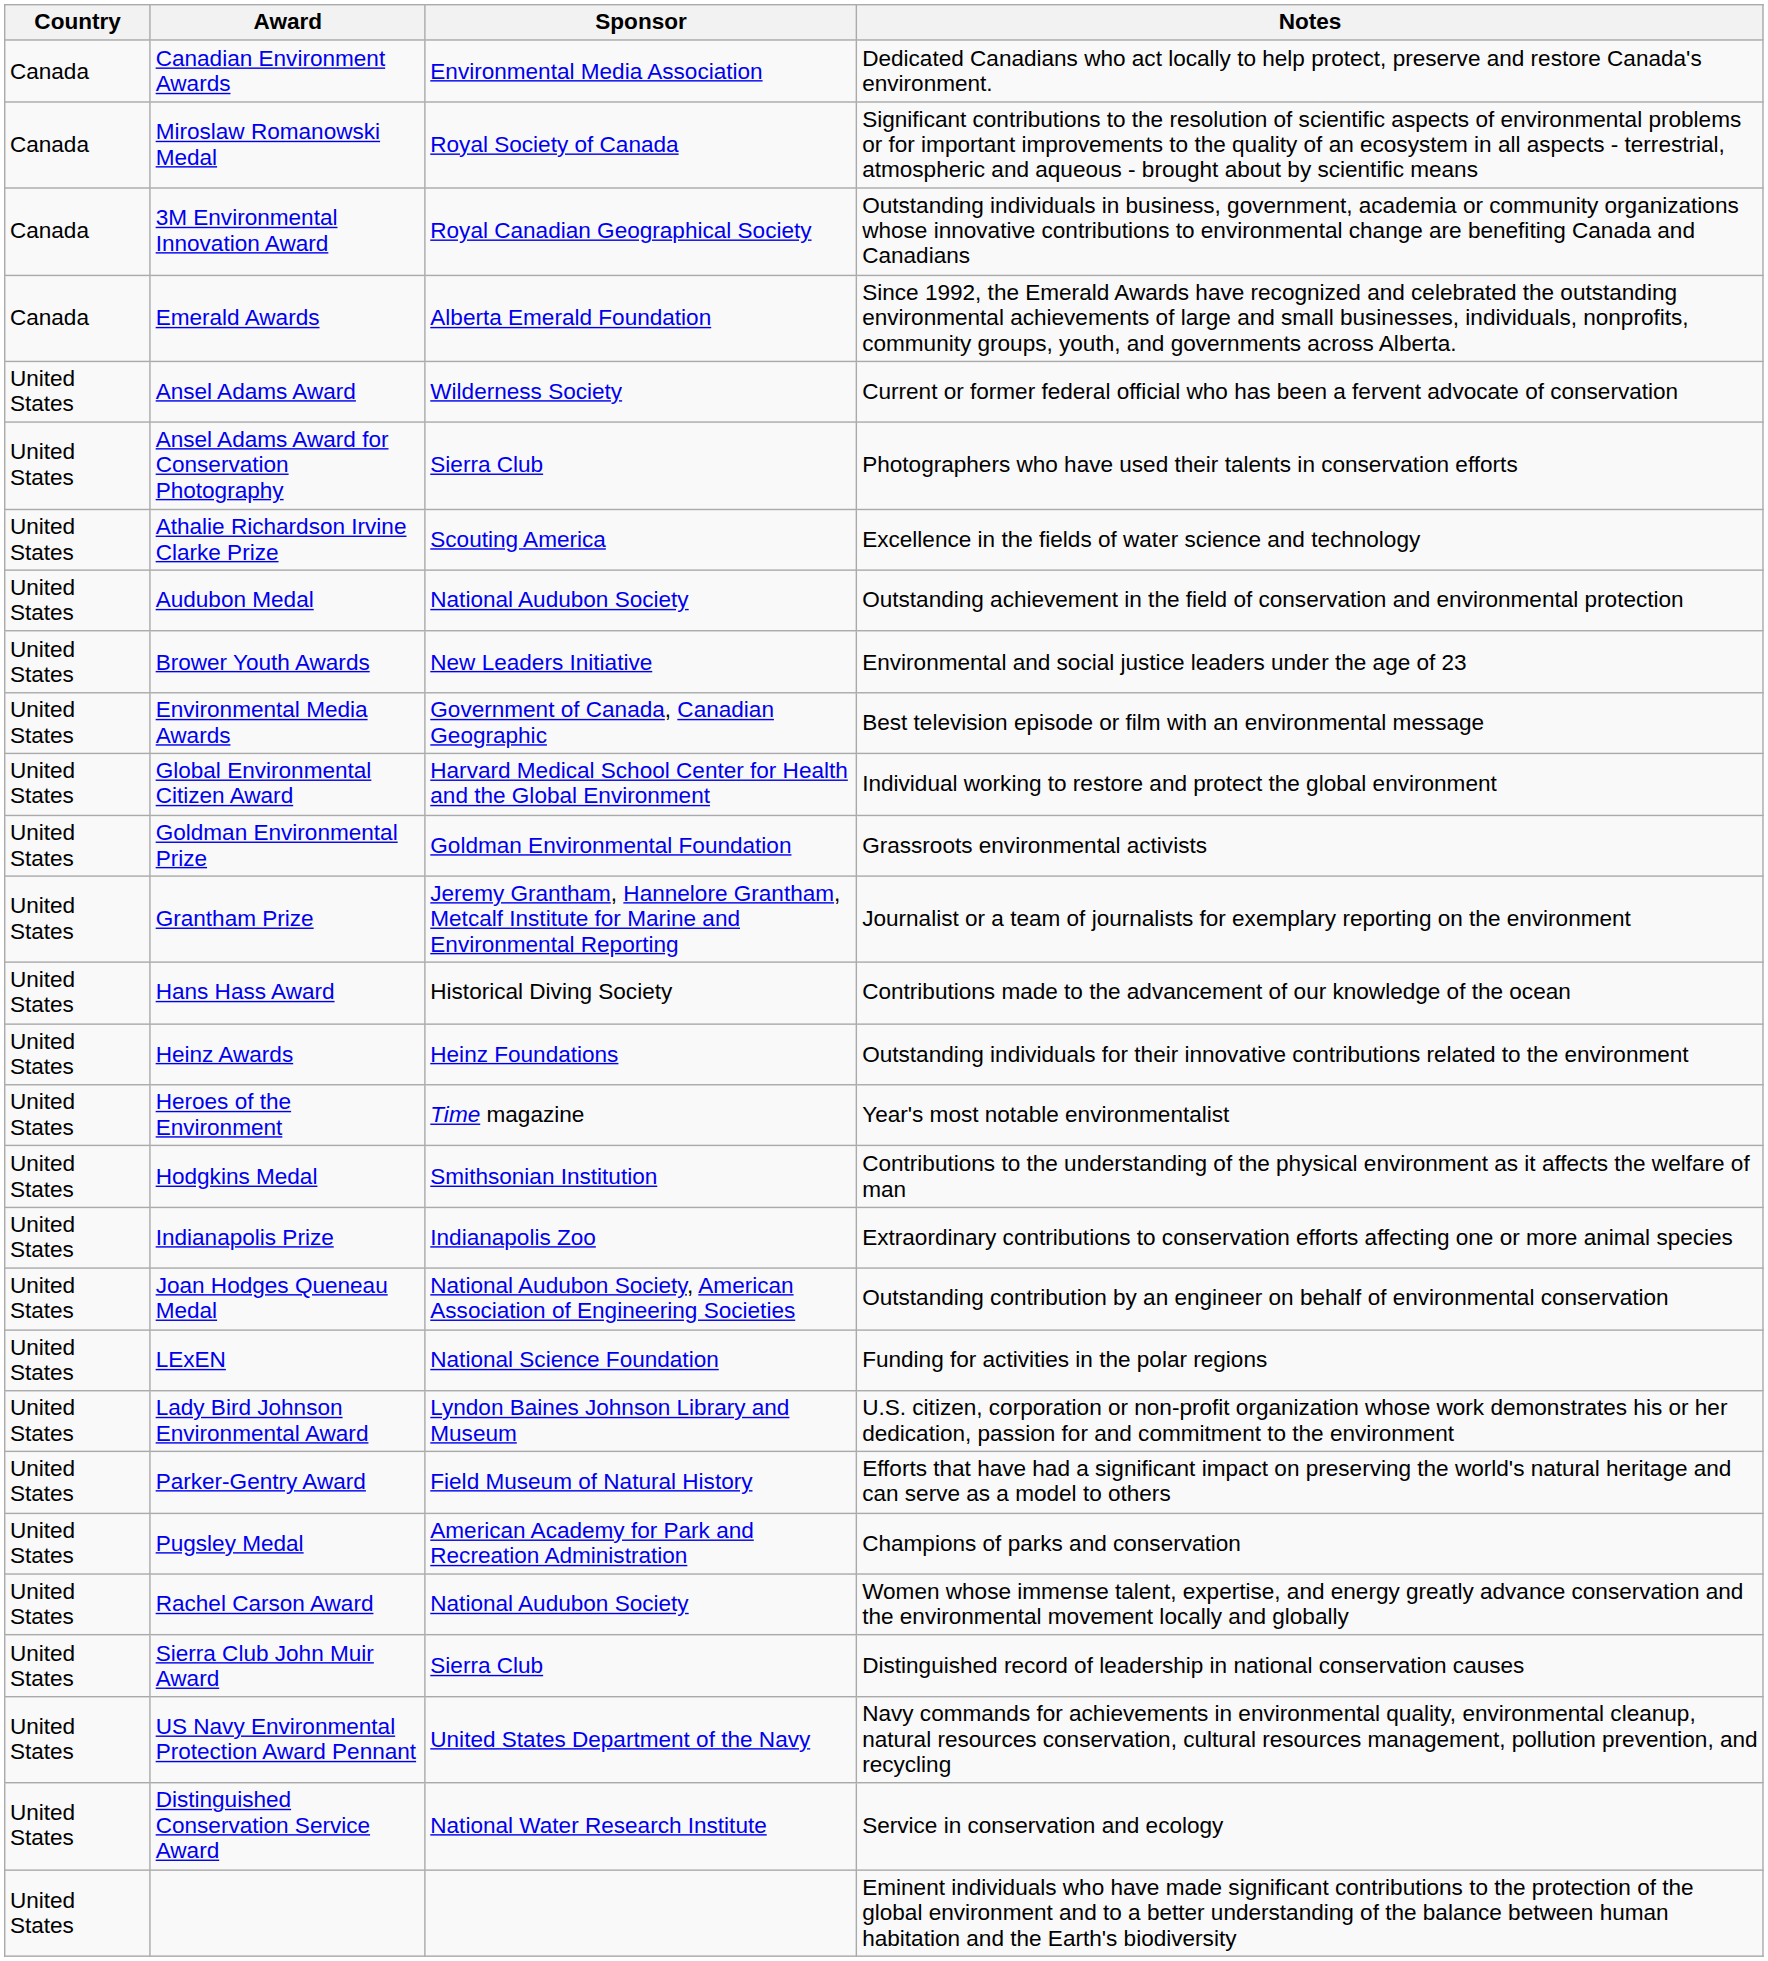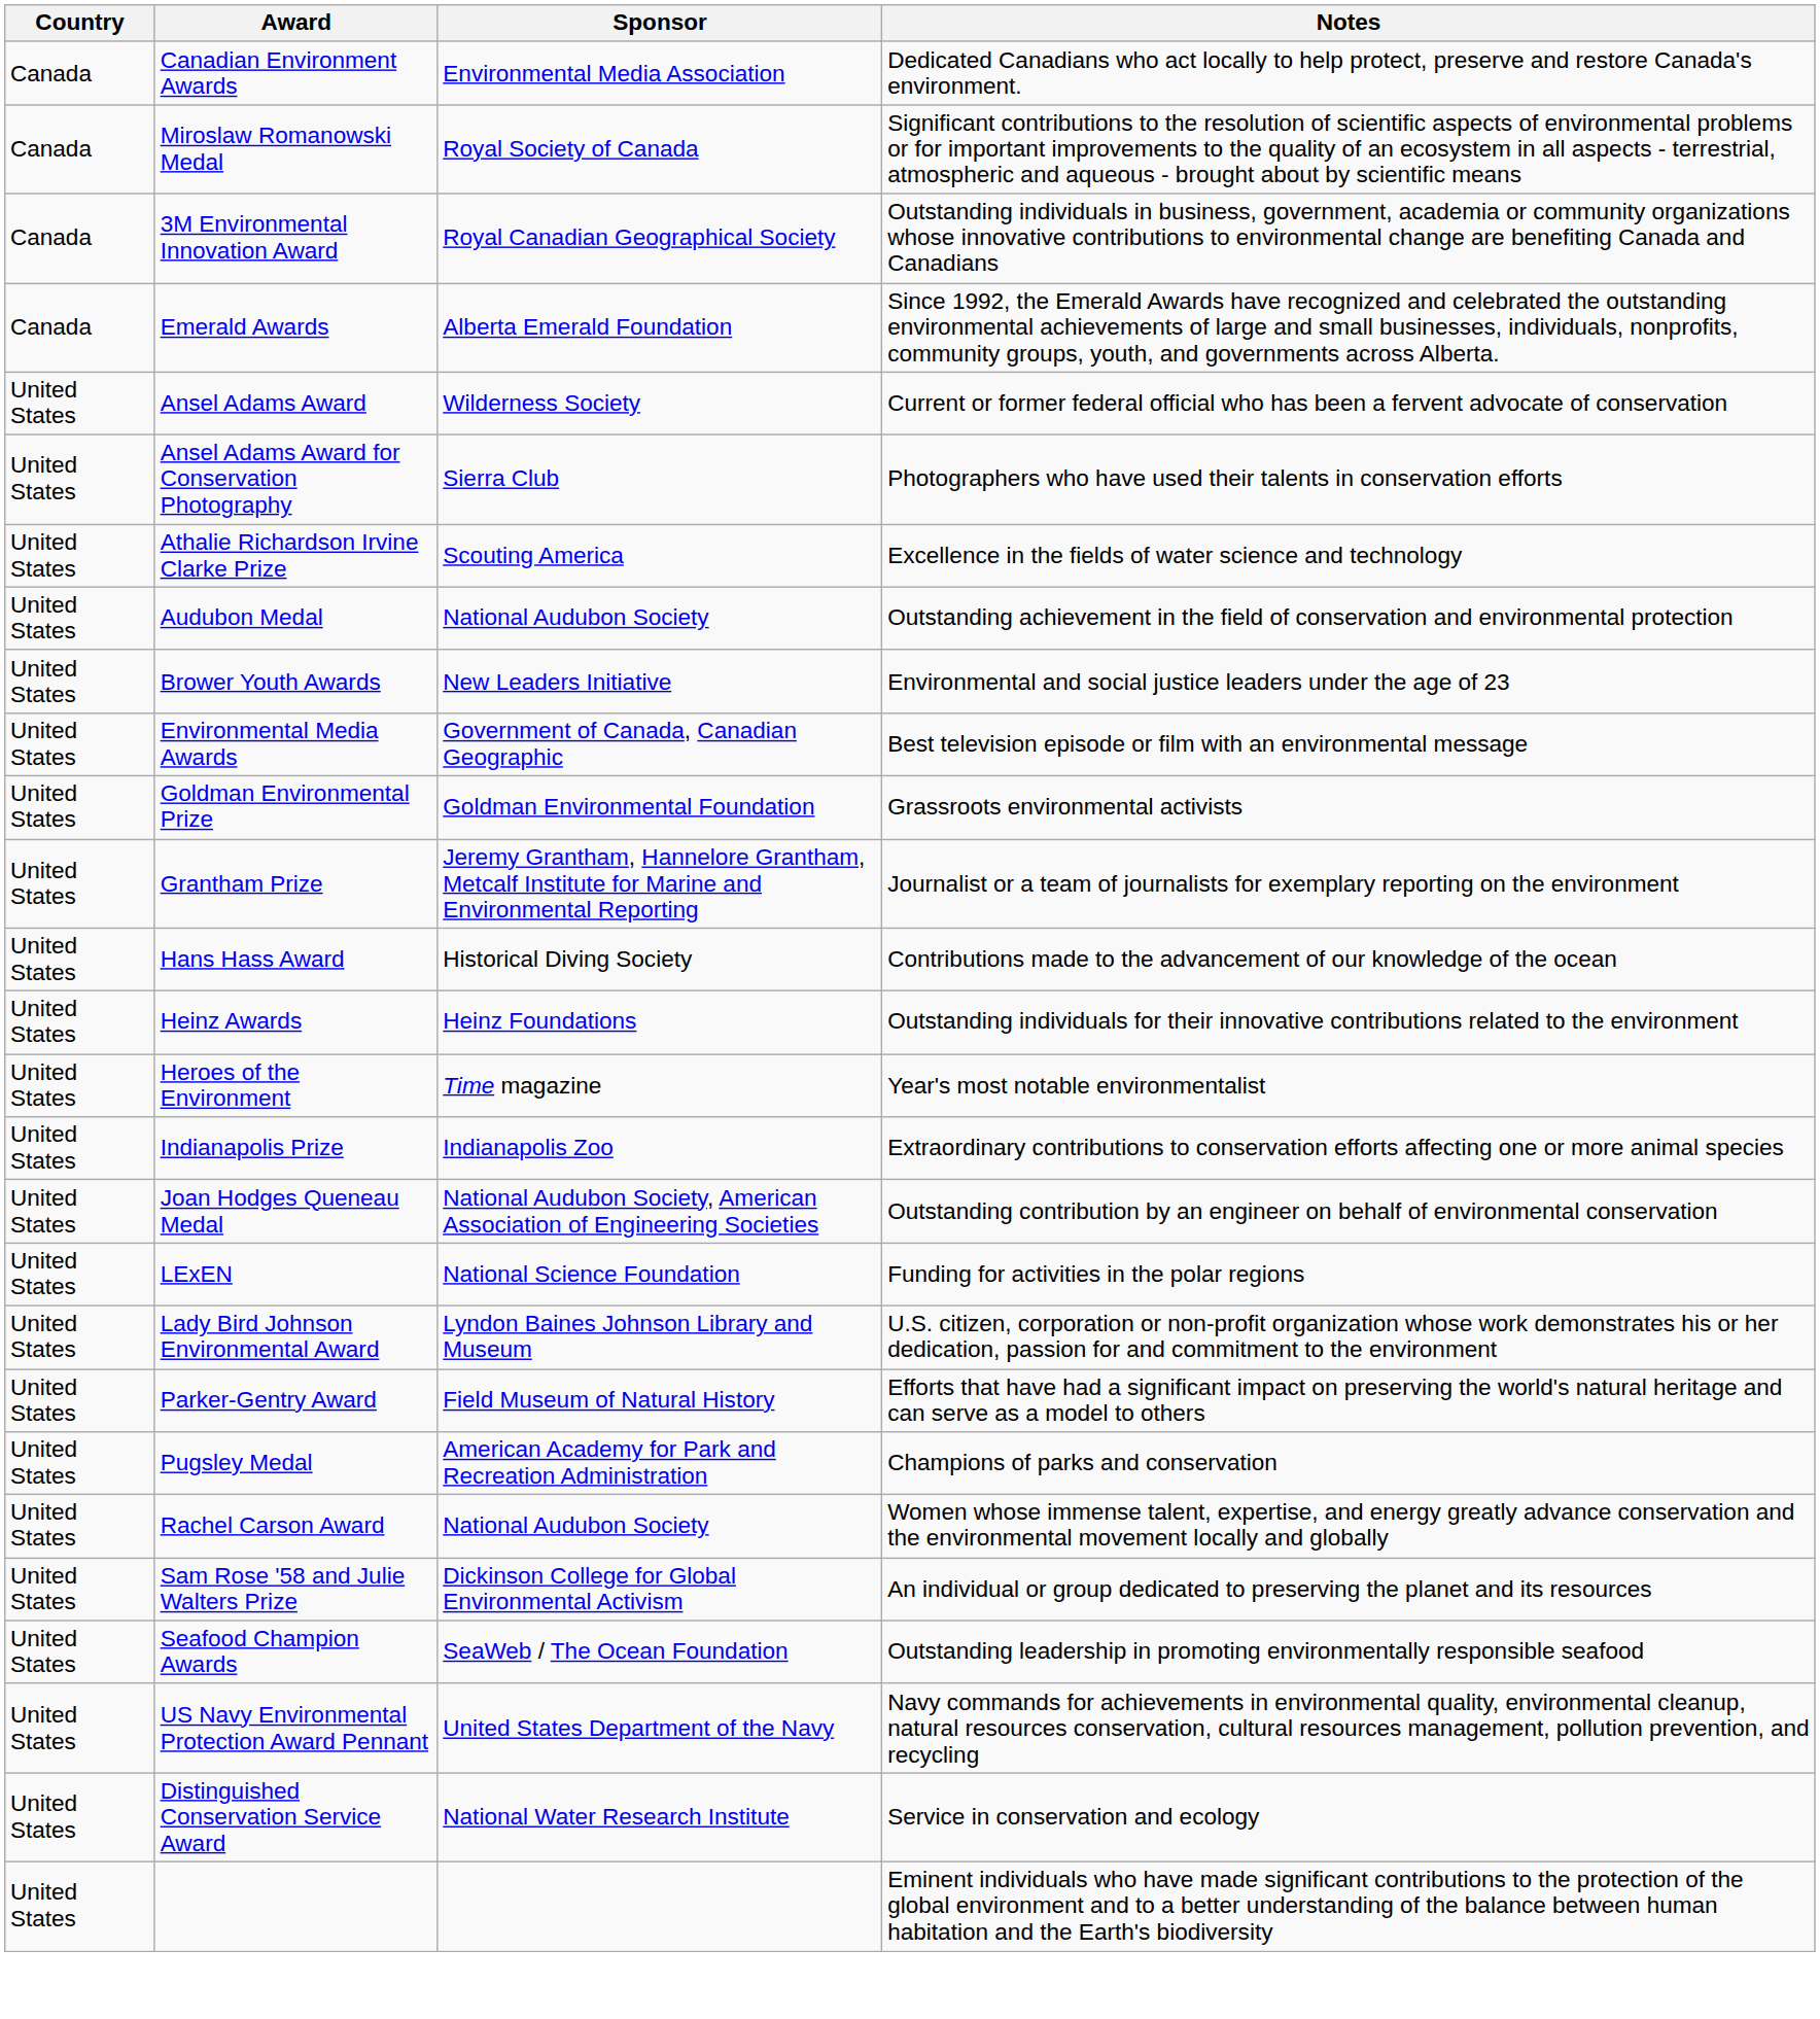 <table Class="wikitable sortable">
 <tr>
 <th style="width:6em;">Country</th>
 <th>Award</th>
 <th>Sponsor</th>
 <th>Notes</th>
 </tr>
 <tr>
 <td>Canada</td>
 <td><a href='#'>Canadian Environment Awards</a></td>
 <td><a href='#'>Environmental Media Association</a></td>
 <td>Dedicated Canadians who act locally to help protect, preserve and restore Canada's environment.</td>
 </tr>
 <tr>
 <td>Canada</td>
 <td><a href='#'>Miroslaw Romanowski Medal</a></td>
 <td><a href='#'>Royal Society of Canada</a></td>
 <td>Significant contributions to the resolution of scientific aspects of environmental problems or for important improvements to the quality of an ecosystem in all aspects - terrestrial, atmospheric and aqueous - brought about by scientific means</td>
 </tr>
 <tr>
 <td>Canada</td>
 <td><a href='#'>3M Environmental Innovation Award</a></td>
 <td><a href='#'>Royal Canadian Geographical Society</a></td>
 <td>Outstanding individuals in business, government, academia or community organizations whose innovative contributions to environmental change are benefiting Canada and Canadians</td>
 </tr>
 <tr>
 <td>Canada</td>
 <td><a href='#'>Emerald Awards</a></td>
 <td><a href='#'>Alberta Emerald Foundation</a></td>
 <td>Since 1992, the Emerald Awards have recognized and celebrated the outstanding environmental achievements of large and small businesses, individuals, nonprofits, community groups, youth, and governments across Alberta.</td>
 </tr>
 <tr>
 <td>United States</td>
 <td><a href='#'>Ansel Adams Award</a></td>
 <td><a href='#'>Wilderness Society</a></td>
 <td>Current or former federal official who has been a fervent advocate of conservation</td>
 </tr>
 <tr>
 <td>United States</td>
 <td><a href='#'>Ansel Adams Award for Conservation Photography</a></td>
 <td><a href='#'>Sierra Club</a></td>
 <td>Photographers who have used their talents in conservation efforts</td>
 </tr>
 <tr>
 <td>United States</td>
 <td><a href='#'>Athalie Richardson Irvine Clarke Prize</a></td>
 <td><a href='#'>Scouting America</a></td>
 <td>Excellence in the fields of water science and technology</td>
 </tr>
 <tr>
 <td>United States</td>
 <td><a href='#'>Audubon Medal</a></td>
 <td><a href='#'>National Audubon Society</a></td>
 <td>Outstanding achievement in the field of conservation and environmental protection</td>
 </tr>
 <tr>
 <td>United States</td>
 <td><a href='#'>Brower Youth Awards</a></td>
 <td><a href='#'>New Leaders Initiative</a></td>
 <td>Environmental and social justice leaders under the age of 23</td>
 </tr>
 <tr>
 <td>United States</td>
 <td><a href='#'>Environmental Media Awards</a></td>
 <td><a href='#'>Government of Canada</a>, <a href='#'>Canadian Geographic</a></td>
 <td>Best television episode or film with an environmental message</td>
 </tr>
 <tr>
 <td>United States</td>
-<td><a href='#'>Global Environmental Citizen Award</a></td>
-<td><a href='#'>Harvard Medical School Center for Health and the Global Environment</a></td>
-<td>Individual working to restore and protect the global environment</td>
-</tr>
-<tr>
-<td>United States</td>
 <td><a href='#'>Goldman Environmental Prize</a></td>
 <td><a href='#'>Goldman Environmental Foundation</a></td>
 <td>Grassroots environmental activists</td>
 </tr>
 <tr>
 <td>United States</td>
 <td><a href='#'>Grantham Prize</a></td>
 <td><a href='#'>Jeremy Grantham</a>, <a href='#'>Hannelore Grantham</a>, <a href='#'>Metcalf Institute for Marine and Environmental Reporting</a></td>
 <td>Journalist or a team of journalists for exemplary reporting on the environment</td>
 </tr>
 <tr>
 <td>United States</td>
 <td><a href='#'>Hans Hass Award</a></td>
 <td>Historical Diving Society</td>
 <td>Contributions made to the advancement of our knowledge of the ocean</td>
 </tr>
 <tr>
 <td>United States</td>
 <td><a href='#'>Heinz Awards</a></td>
 <td><a href='#'>Heinz Foundations</a></td>
 <td>Outstanding individuals for their innovative contributions related to the environment</td>
 </tr>
 <tr>
 <td>United States</td>
 <td><a href='#'>Heroes of the Environment</a></td>
 <td><em><a href='#'>Time</a></em> magazine</td>
 <td>Year's most notable environmentalist</td>
-</tr>
-<tr>
-<td>United States</td>
-<td><a href='#'>Hodgkins Medal</a></td>
-<td><a href='#'>Smithsonian Institution</a></td>
-<td>Contributions to the understanding of the physical environment as it affects the welfare of man</td>
 </tr>
 <tr>
 <td>United States</td>
 <td><a href='#'>Indianapolis Prize</a></td>
 <td><a href='#'>Indianapolis Zoo</a></td>
 <td>Extraordinary contributions to conservation efforts affecting one or more animal species</td>
 </tr>
 <tr>
 <td>United States</td>
 <td><a href='#'>Joan Hodges Queneau Medal</a></td>
 <td><a href='#'>National Audubon Society</a>, <a href='#'>American Association of Engineering Societies</a></td>
 <td>Outstanding contribution by an engineer on behalf of environmental conservation</td>
 </tr>
 <tr>
 <td>United States</td>
 <td><a href='#'>LExEN</a></td>
 <td><a href='#'>National Science Foundation</a></td>
 <td>Funding for activities in the polar regions</td>
 </tr>
 <tr>
 <td>United States</td>
 <td><a href='#'>Lady Bird Johnson Environmental Award</a></td>
 <td><a href='#'>Lyndon Baines Johnson Library and Museum</a></td>
 <td>U.S. citizen, corporation or non-profit organization whose work demonstrates his or her dedication, passion for and commitment to the environment</td>
 </tr>
 <tr>
 <td>United States</td>
 <td><a href='#'>Parker-Gentry Award</a></td>
 <td><a href='#'>Field Museum of Natural History</a></td>
 <td>Efforts that have had a significant impact on preserving the world's natural heritage and can serve as a model to others</td>
 </tr>
 <tr>
 <td>United States</td>
 <td><a href='#'>Pugsley Medal</a></td>
 <td><a href='#'>American Academy for Park and Recreation Administration</a></td>
 <td>Champions of parks and conservation</td>
 </tr>
 <tr>
 <td>United States</td>
 <td><a href='#'>Rachel Carson Award</a></td>
 <td><a href='#'>National Audubon Society</a></td>
 <td>Women whose immense talent, expertise, and energy greatly advance conservation and the environmental movement locally and globally</td>
 </tr>
 <tr>
 <td>United States</td>
-<td><a href='#'>Sierra Club John Muir Award</a></td>
-<td><a href='#'>Sierra Club</a></td>
-<td>Distinguished record of leadership in national conservation causes</td>
+<td><a href='#'>Sam Rose '58 and Julie Walters Prize</a></td>
+<td><a href='#'>Dickinson College for Global Environmental Activism</a></td>
+<td>An individual or group dedicated to preserving the planet and its resources</td>
+</tr>
+<tr>
+<td>United States</td>
+<td><a href='#'>Seafood Champion Awards</a></td>
+<td><a href='#'>SeaWeb</a> / <a href='#'>The Ocean Foundation</a></td>
+<td>Outstanding leadership in promoting environmentally responsible seafood</td>
 </tr>
 <tr>
 <td>United States</td>
 <td><a href='#'>US Navy Environmental Protection Award Pennant</a></td>
 <td><a href='#'>United States Department of the Navy</a></td>
 <td>Navy commands for achievements in environmental quality, environmental cleanup, natural resources conservation, cultural resources management, pollution prevention, and recycling</td>
 </tr>
 <tr>
 <td>United States</td>
 <td><a href='#'>Distinguished Conservation Service Award</a></td>
 <td><a href='#'>National Water Research Institute</a></td>
 <td>Service in conservation and ecology</td>
 </tr>
 <tr>
 <td>United States</td>
 <td></td>
 <td></td>
 <td>Eminent individuals who have made significant contributions to the protection of the global environment and to a better understanding of the balance between human habitation and the Earth's biodiversity</td>
 </tr>
 </table>
